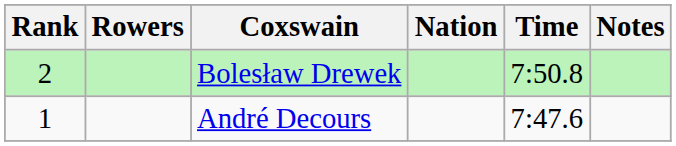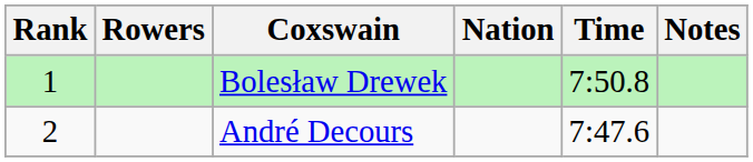 <table class="wikitable sortable" style="text-align:center">
 <tr>
 <th>Rank</th>
 <th>Rowers</th>
 <th>Coxswain</th>
 <th>Nation</th>
 <th>Time</th>
 <th>Notes</th>
 </tr>
 <tr bgcolor=bbf3bb>
-<td>2</td>
+<td>1</td>
 <td align=left></td>
 <td align=left><a href='#'>Bolesław Drewek</a></td>
 <td align=left></td>
 <td>7:50.8</td>
 <td></td>
 </tr>
 <tr>
-<td>1</td>
+<td>2</td>
 <td align=left></td>
 <td align=left><a href='#'>André Decours</a></td>
 <td align=left></td>
 <td>7:47.6</td>
 <td></td>
 </tr>
 </table>
